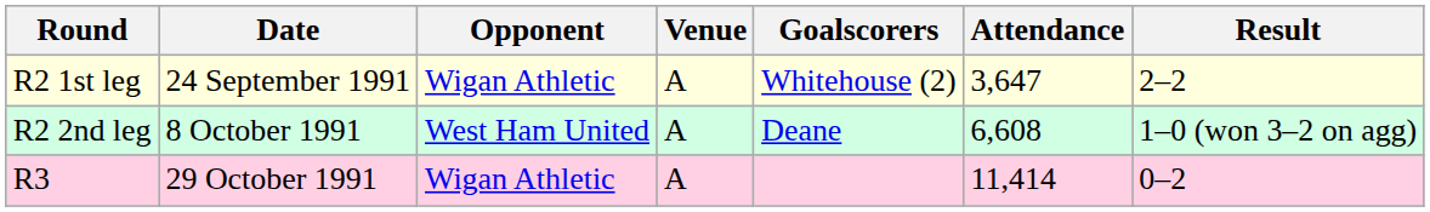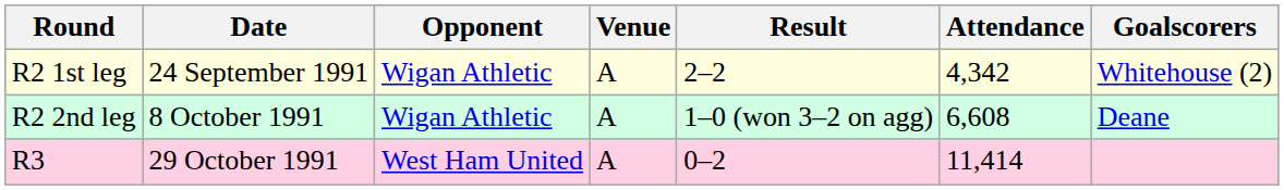 <table class="wikitable">
 <tr>
 <th>Round</th>
 <th>Date</th>
 <th>Opponent</th>
 <th>Venue</th>
+<th>Result</th>
+<th>Attendance</th>
 <th>Goalscorers</th>
-<th>Attendance</th>
-<th>Result</th>
 </tr>
 <tr style="background-color: #ffffdd;">
 <td>R2 1st leg</td>
 <td>24 September 1991</td>
 <td><a href='#'>Wigan Athletic</a></td>
 <td>A</td>
+<td>2–2</td>
+<td>4,342</td>
 <td><a href='#'>Whitehouse</a> (2)</td>
-<td>3,647</td>
-<td>2–2</td>
 </tr>
 <tr style="background-color: #d0ffe3;">
 <td>R2 2nd leg</td>
 <td>8 October 1991</td>
-<td><a href='#'>West Ham United</a></td>
+<td><a href='#'>Wigan Athletic</a></td>
 <td>A</td>
+<td>1–0 (won 3–2 on agg)</td>
+<td>6,608</td>
 <td><a href='#'>Deane</a></td>
-<td>6,608</td>
-<td>1–0 (won 3–2 on agg)</td>
 </tr>
 <tr style="background-color: #ffd0e3;">
 <td>R3</td>
 <td>29 October 1991</td>
-<td><a href='#'>Wigan Athletic</a></td>
+<td><a href='#'>West Ham United</a></td>
 <td>A</td>
+<td>0–2</td>
+<td>11,414</td>
 <td></td>
-<td>11,414</td>
-<td>0–2</td>
 </tr>
 </table>
